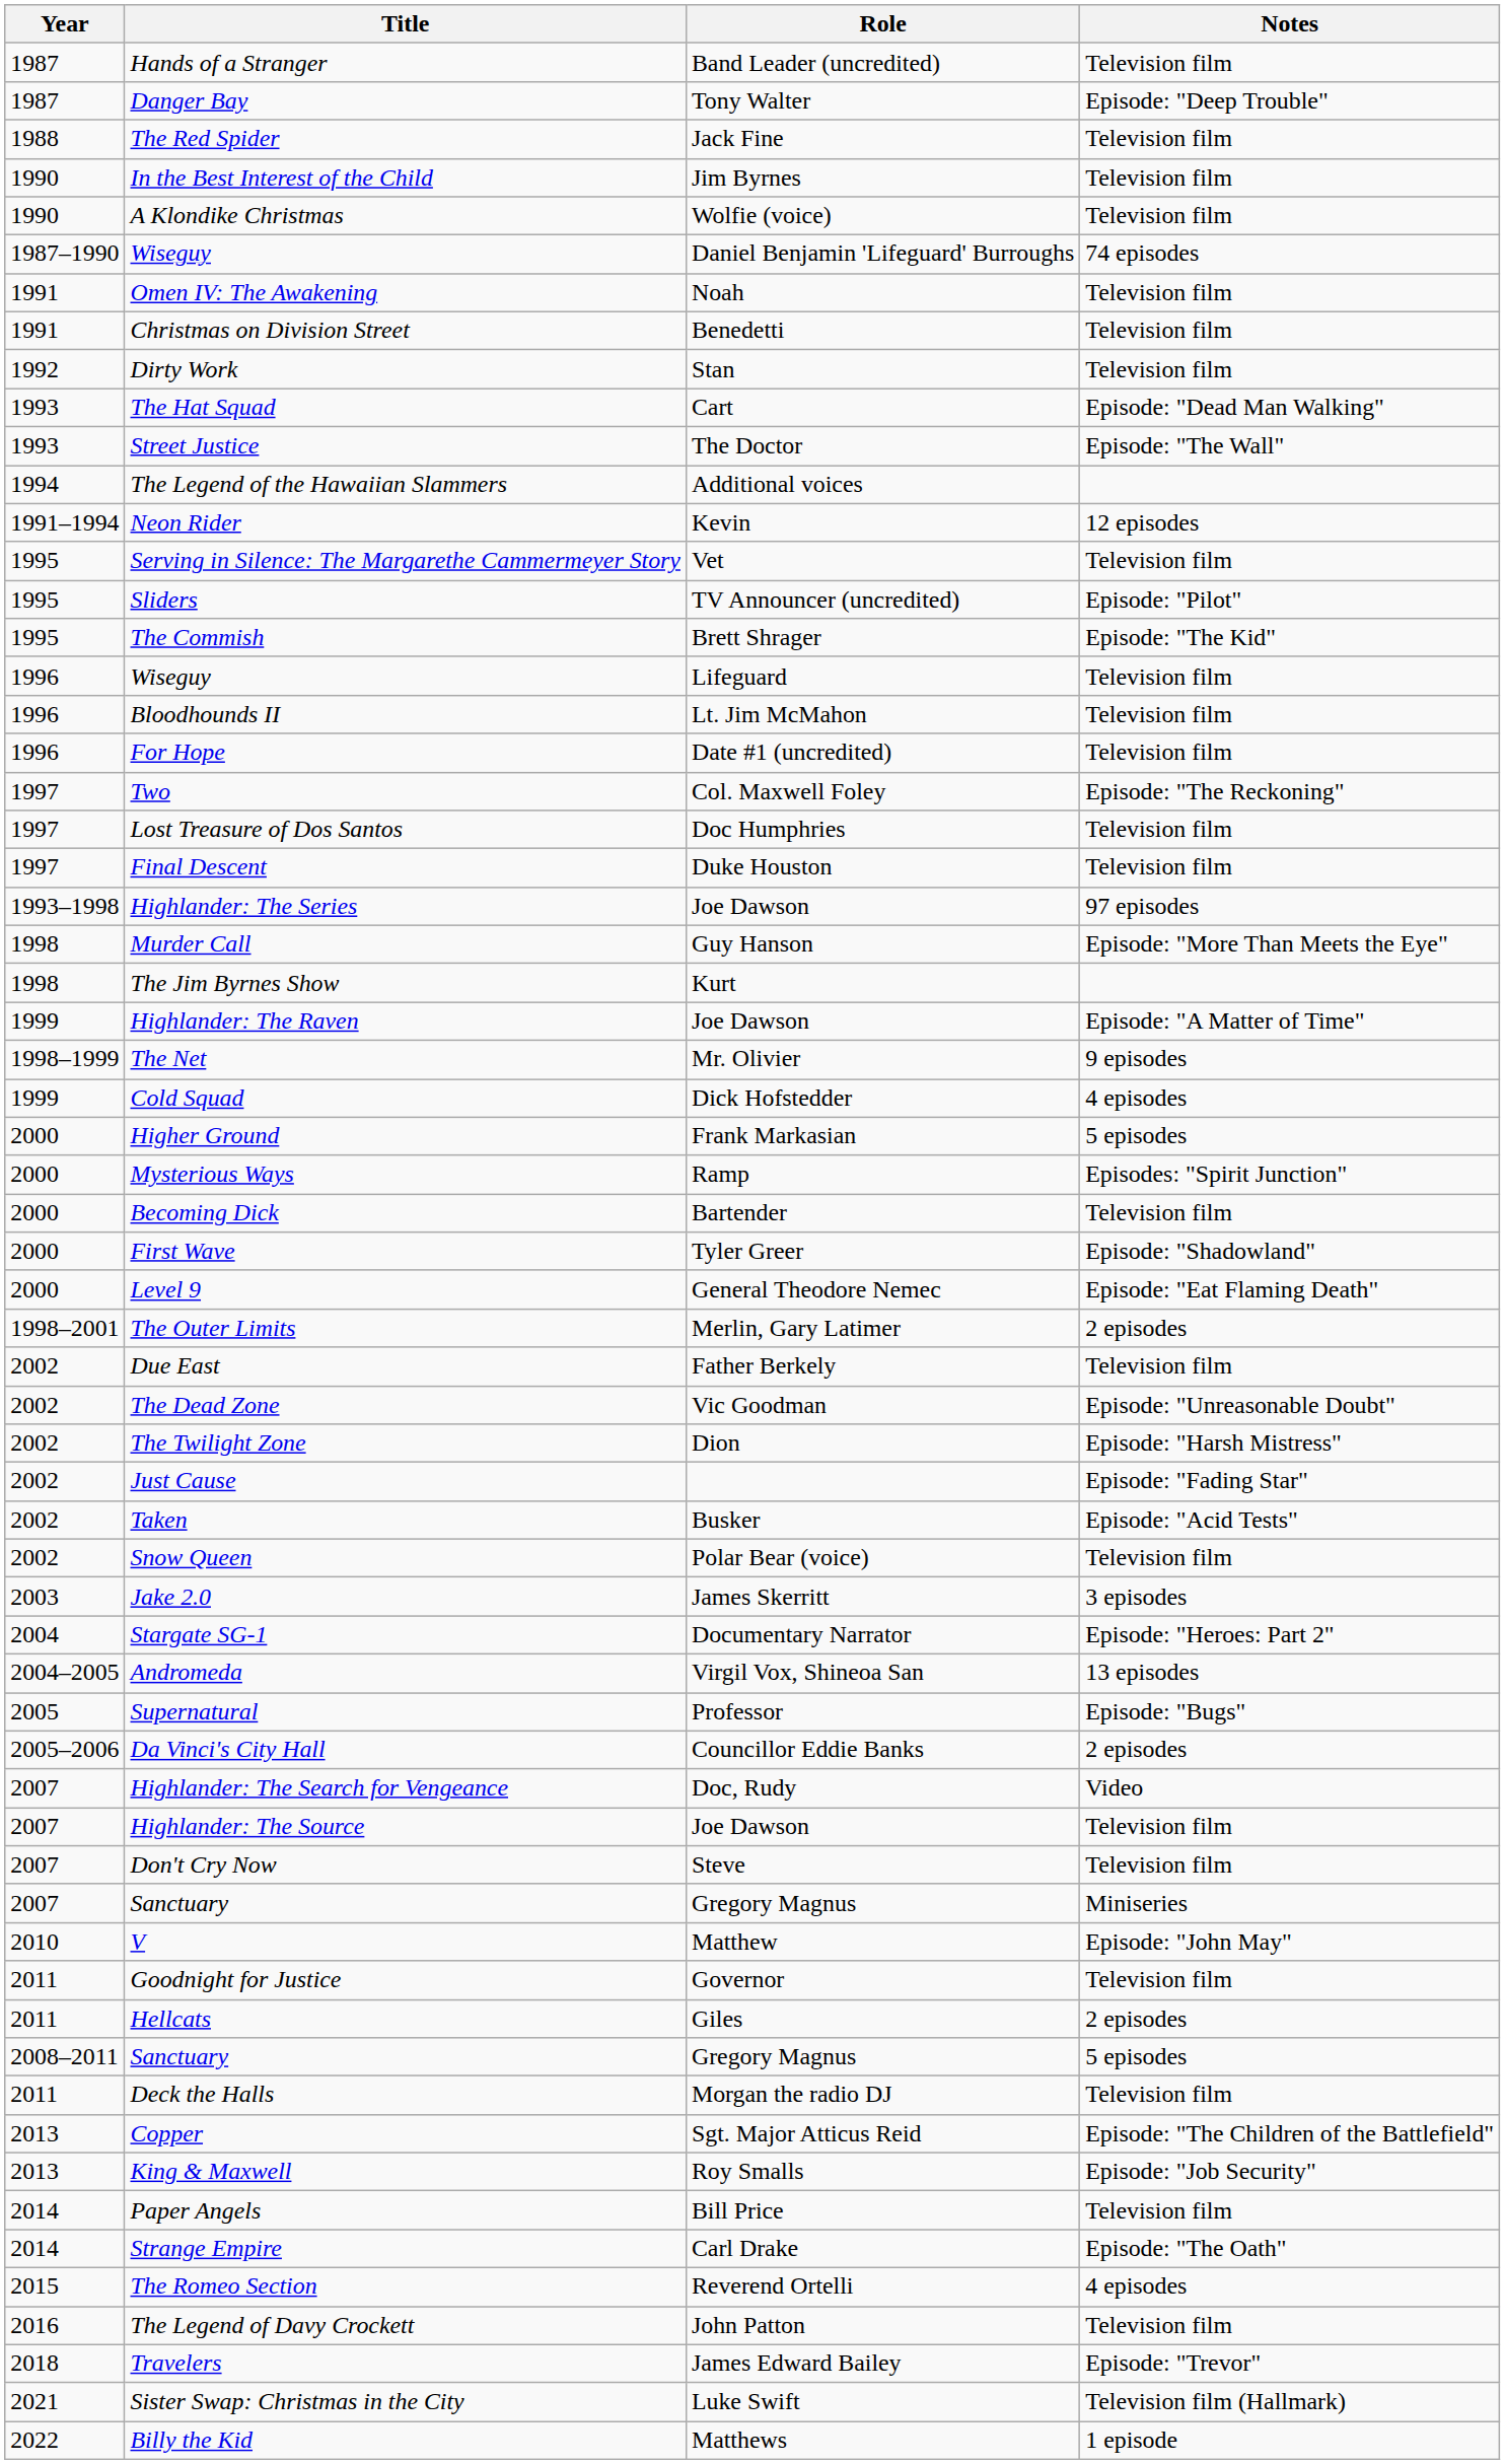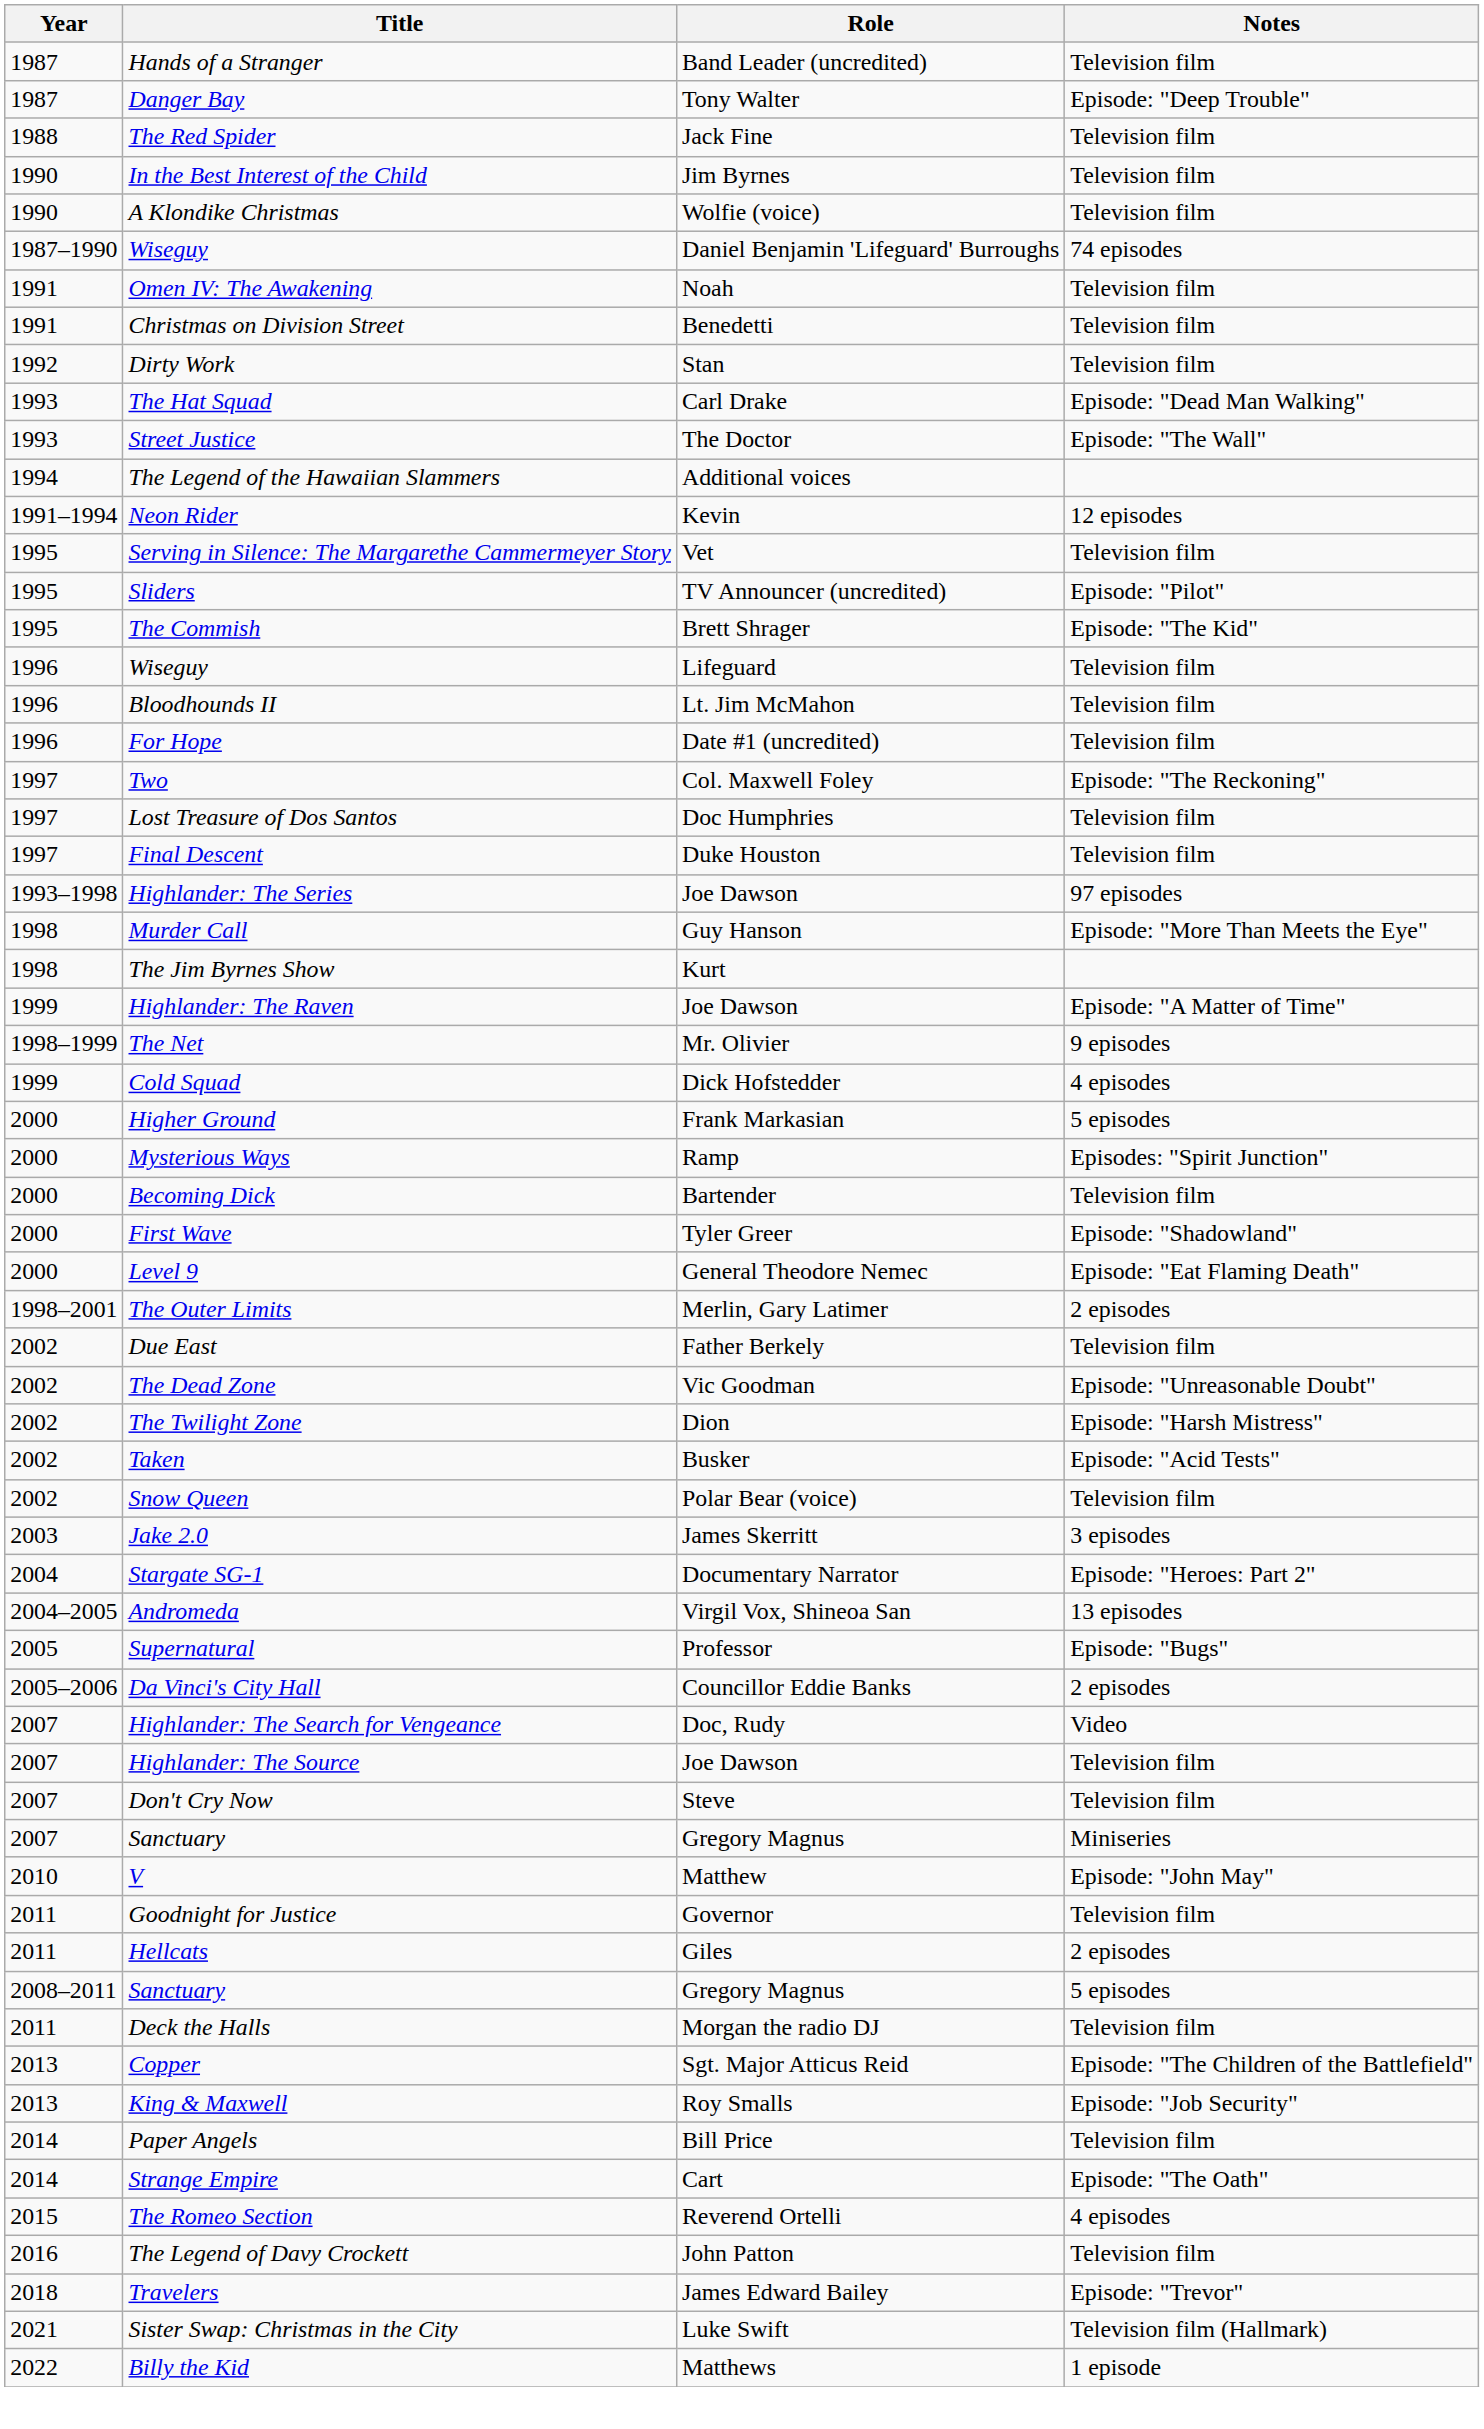 <table class="wikitable sortable plainrowheaders">
 <tr>
 <th scope="col">Year</th>
 <th scope="col">Title</th>
 <th scope="col">Role</th>
 <th scope="col" class="unsortable">Notes</th>
 </tr>
 <tr>
 <td>1987</td>
 <td><em>Hands of a Stranger</em></td>
 <td>Band Leader (uncredited)</td>
 <td>Television film</td>
 </tr>
 <tr>
 <td>1987</td>
 <td><em><a href='#'>Danger Bay</a></em></td>
 <td>Tony Walter</td>
 <td>Episode: "Deep Trouble"</td>
 </tr>
 <tr>
 <td>1988</td>
 <td data-sort-value="Red Spider, The"><em><a href='#'>The Red Spider</a></em></td>
 <td>Jack Fine</td>
 <td>Television film</td>
 </tr>
 <tr>
 <td>1990</td>
 <td><em><a href='#'>In the Best Interest of the Child</a></em></td>
 <td>Jim Byrnes</td>
 <td>Television film</td>
 </tr>
 <tr>
 <td>1990</td>
 <td data-sort-value="Klondike Christmas, A"><em>A Klondike Christmas</em></td>
 <td>Wolfie (voice)</td>
 <td>Television film</td>
 </tr>
 <tr>
 <td>1987–1990</td>
 <td><em><a href='#'>Wiseguy</a></em></td>
 <td>Daniel Benjamin 'Lifeguard' Burroughs</td>
 <td>74 episodes</td>
 </tr>
 <tr>
 <td>1991</td>
 <td><em><a href='#'>Omen IV: The Awakening</a></em></td>
 <td>Noah</td>
 <td>Television film</td>
 </tr>
 <tr>
 <td>1991</td>
 <td><em>Christmas on Division Street</em></td>
 <td>Benedetti</td>
 <td>Television film</td>
 </tr>
 <tr>
 <td>1992</td>
 <td><em>Dirty Work</em></td>
 <td>Stan</td>
 <td>Television film</td>
 </tr>
 <tr>
 <td>1993</td>
 <td data-sort-value="Hat Squad, The"><em><a href='#'>The Hat Squad</a></em></td>
-<td>Cart</td>
+<td>Carl Drake</td>
 <td>Episode: "Dead Man Walking"</td>
 </tr>
 <tr>
 <td>1993</td>
 <td><em><a href='#'>Street Justice</a></em></td>
 <td>The Doctor</td>
 <td>Episode: "The Wall"</td>
 </tr>
 <tr>
 <td>1994</td>
 <td data-sort-value="Legend of the Hawaiian Slammers, The"><em>The Legend of the Hawaiian Slammers</em></td>
 <td>Additional voices</td>
 <td></td>
 </tr>
 <tr>
 <td>1991–1994</td>
 <td><em><a href='#'>Neon Rider</a></em></td>
 <td>Kevin</td>
 <td>12 episodes</td>
 </tr>
 <tr>
 <td>1995</td>
 <td><em><a href='#'>Serving in Silence: The Margarethe Cammermeyer Story</a></em></td>
 <td>Vet</td>
 <td>Television film</td>
 </tr>
 <tr>
 <td>1995</td>
 <td><em><a href='#'>Sliders</a></em></td>
 <td>TV Announcer (uncredited)</td>
 <td>Episode: "Pilot"</td>
 </tr>
 <tr>
 <td>1995</td>
 <td data-sort-value="Commish, The"><em><a href='#'>The Commish</a></em></td>
 <td>Brett Shrager</td>
 <td>Episode: "The Kid"</td>
 </tr>
 <tr>
 <td>1996</td>
 <td><em>Wiseguy</em></td>
 <td>Lifeguard</td>
 <td>Television film</td>
 </tr>
 <tr>
 <td>1996</td>
 <td><em>Bloodhounds II</em></td>
 <td>Lt. Jim McMahon</td>
 <td>Television film</td>
 </tr>
 <tr>
 <td>1996</td>
 <td><em><a href='#'>For Hope</a></em></td>
 <td>Date #1 (uncredited)</td>
 <td>Television film</td>
 </tr>
 <tr>
 <td>1997</td>
 <td><em><a href='#'>Two</a></em></td>
 <td>Col. Maxwell Foley</td>
 <td>Episode: "The Reckoning"</td>
 </tr>
 <tr>
 <td>1997</td>
 <td><em>Lost Treasure of Dos Santos</em></td>
 <td>Doc Humphries</td>
 <td>Television film</td>
 </tr>
 <tr>
 <td>1997</td>
 <td><em><a href='#'>Final Descent</a></em></td>
 <td>Duke Houston</td>
 <td>Television film</td>
 </tr>
 <tr>
 <td>1993–1998</td>
 <td><em><a href='#'>Highlander: The Series</a></em></td>
 <td>Joe Dawson</td>
 <td>97 episodes</td>
 </tr>
 <tr>
 <td>1998</td>
 <td><em><a href='#'>Murder Call</a></em></td>
 <td>Guy Hanson</td>
 <td>Episode: "More Than Meets the Eye"</td>
 </tr>
 <tr>
 <td>1998</td>
 <td data-sort-value="Jim Byrnes Show, The"><em>The Jim Byrnes Show</em></td>
 <td>Kurt</td>
 <td></td>
 </tr>
 <tr>
 <td>1999</td>
 <td><em><a href='#'>Highlander: The Raven</a></em></td>
 <td>Joe Dawson</td>
 <td>Episode: "A Matter of Time"</td>
 </tr>
 <tr>
 <td>1998–1999</td>
 <td data-sort-value="Net, The"><em><a href='#'>The Net</a></em></td>
 <td>Mr. Olivier</td>
 <td>9 episodes</td>
 </tr>
 <tr>
 <td>1999</td>
 <td><em><a href='#'>Cold Squad</a></em></td>
 <td>Dick Hofstedder</td>
 <td>4 episodes</td>
 </tr>
 <tr>
 <td>2000</td>
 <td><em><a href='#'>Higher Ground</a></em></td>
 <td>Frank Markasian</td>
 <td>5 episodes</td>
 </tr>
 <tr>
 <td>2000</td>
 <td><em><a href='#'>Mysterious Ways</a></em></td>
 <td>Ramp</td>
 <td>Episodes: "Spirit Junction"</td>
 </tr>
 <tr>
 <td>2000</td>
 <td><em><a href='#'>Becoming Dick</a></em></td>
 <td>Bartender</td>
 <td>Television film</td>
 </tr>
 <tr>
 <td>2000</td>
 <td><em><a href='#'>First Wave</a></em></td>
 <td>Tyler Greer</td>
 <td>Episode: "Shadowland"</td>
 </tr>
 <tr>
 <td>2000</td>
 <td><em><a href='#'>Level 9</a></em></td>
 <td>General Theodore Nemec</td>
 <td>Episode: "Eat Flaming Death"</td>
 </tr>
 <tr>
 <td>1998–2001</td>
 <td data-sort-value="Outer Limits, The"><em><a href='#'>The Outer Limits</a></em></td>
 <td>Merlin, Gary Latimer</td>
 <td>2 episodes</td>
 </tr>
 <tr>
 <td>2002</td>
 <td><em>Due East</em></td>
 <td>Father Berkely</td>
 <td>Television film</td>
 </tr>
 <tr>
 <td>2002</td>
 <td data-sort-value="Dead Zone, The"><em><a href='#'>The Dead Zone</a></em></td>
 <td>Vic Goodman</td>
 <td>Episode: "Unreasonable Doubt"</td>
 </tr>
 <tr>
 <td>2002</td>
 <td data-sort-value="Twilight Zone, The"><em><a href='#'>The Twilight Zone</a></em></td>
 <td>Dion</td>
 <td>Episode: "Harsh Mistress"</td>
 </tr>
 <tr>
 <td>2002</td>
-<td><em><a href='#'>Just Cause</a></em></td>
-<td></td>
-<td>Episode: "Fading Star"</td>
-</tr>
-<tr>
-<td>2002</td>
 <td><em><a href='#'>Taken</a></em></td>
 <td>Busker</td>
 <td>Episode: "Acid Tests"</td>
 </tr>
 <tr>
 <td>2002</td>
 <td><em><a href='#'>Snow Queen</a></em></td>
 <td>Polar Bear (voice)</td>
 <td>Television film</td>
 </tr>
 <tr>
 <td>2003</td>
 <td><em><a href='#'>Jake 2.0</a></em></td>
 <td>James Skerritt</td>
 <td>3 episodes</td>
 </tr>
 <tr>
 <td>2004</td>
 <td><em><a href='#'>Stargate SG-1</a></em></td>
 <td>Documentary Narrator</td>
 <td>Episode: "Heroes: Part 2"</td>
 </tr>
 <tr>
 <td>2004–2005</td>
 <td><em><a href='#'>Andromeda</a></em></td>
 <td>Virgil Vox, Shineoa San</td>
 <td>13 episodes</td>
 </tr>
 <tr>
 <td>2005</td>
 <td><em><a href='#'>Supernatural</a></em></td>
 <td>Professor</td>
 <td>Episode: "Bugs"</td>
 </tr>
 <tr>
 <td>2005–2006</td>
 <td><em><a href='#'>Da Vinci's City Hall</a></em></td>
 <td>Councillor Eddie Banks</td>
 <td>2 episodes</td>
 </tr>
 <tr>
 <td>2007</td>
 <td><em><a href='#'>Highlander: The Search for Vengeance</a></em></td>
 <td>Doc, Rudy</td>
 <td>Video</td>
 </tr>
 <tr>
 <td>2007</td>
 <td><em><a href='#'>Highlander: The Source</a></em></td>
 <td>Joe Dawson</td>
 <td>Television film</td>
 </tr>
 <tr>
 <td>2007</td>
 <td><em>Don't Cry Now</em></td>
 <td>Steve</td>
 <td>Television film</td>
 </tr>
 <tr>
 <td>2007</td>
 <td><em>Sanctuary</em></td>
 <td>Gregory Magnus</td>
 <td>Miniseries</td>
 </tr>
 <tr>
 <td>2010</td>
 <td><em><a href='#'>V</a></em></td>
 <td>Matthew</td>
 <td>Episode: "John May"</td>
 </tr>
 <tr>
 <td>2011</td>
 <td><em>Goodnight for Justice</em></td>
 <td>Governor</td>
 <td>Television film</td>
 </tr>
 <tr>
 <td>2011</td>
 <td><em><a href='#'>Hellcats</a></em></td>
 <td>Giles</td>
 <td>2 episodes</td>
 </tr>
 <tr>
 <td>2008–2011</td>
 <td><em><a href='#'>Sanctuary</a></em></td>
 <td>Gregory Magnus</td>
 <td>5 episodes</td>
 </tr>
 <tr>
 <td>2011</td>
 <td><em>Deck the Halls</em></td>
 <td>Morgan the radio DJ</td>
 <td>Television film</td>
 </tr>
 <tr>
 <td>2013</td>
 <td><em><a href='#'>Copper</a></em></td>
 <td>Sgt. Major Atticus Reid</td>
 <td>Episode: "The Children of the Battlefield"</td>
 </tr>
 <tr>
 <td>2013</td>
 <td><em><a href='#'>King & Maxwell</a></em></td>
 <td>Roy Smalls</td>
 <td>Episode: "Job Security"</td>
 </tr>
 <tr>
 <td>2014</td>
 <td><em>Paper Angels</em></td>
 <td>Bill Price</td>
 <td>Television film</td>
 </tr>
 <tr>
 <td>2014</td>
 <td><em><a href='#'>Strange Empire</a></em></td>
-<td>Carl Drake</td>
+<td>Cart</td>
 <td>Episode: "The Oath"</td>
 </tr>
 <tr>
 <td>2015</td>
 <td data-sort-value="Romeo Section, The"><em><a href='#'>The Romeo Section</a></em></td>
 <td>Reverend Ortelli</td>
 <td>4 episodes</td>
 </tr>
 <tr>
 <td>2016</td>
 <td data-sort-value="Legend of Davy Crockett, The"><em>The Legend of Davy Crockett</em></td>
 <td>John Patton</td>
 <td>Television film</td>
 </tr>
 <tr>
 <td>2018</td>
 <td><em><a href='#'>Travelers</a></em></td>
 <td>James Edward Bailey</td>
 <td>Episode: "Trevor"</td>
 </tr>
 <tr>
 <td>2021</td>
 <td><i> Sister Swap: Christmas in the City</td>
 <td>Luke Swift</td>
 <td>Television film (Hallmark)</td>
 </tr>
 <tr>
 <td>2022</td>
 <td><em><a href='#'>Billy the Kid</a></em></td>
 <td>Matthews</td>
 <td>1 episode</td>
 </tr>
 <tr>
 </tr>
 </table>
